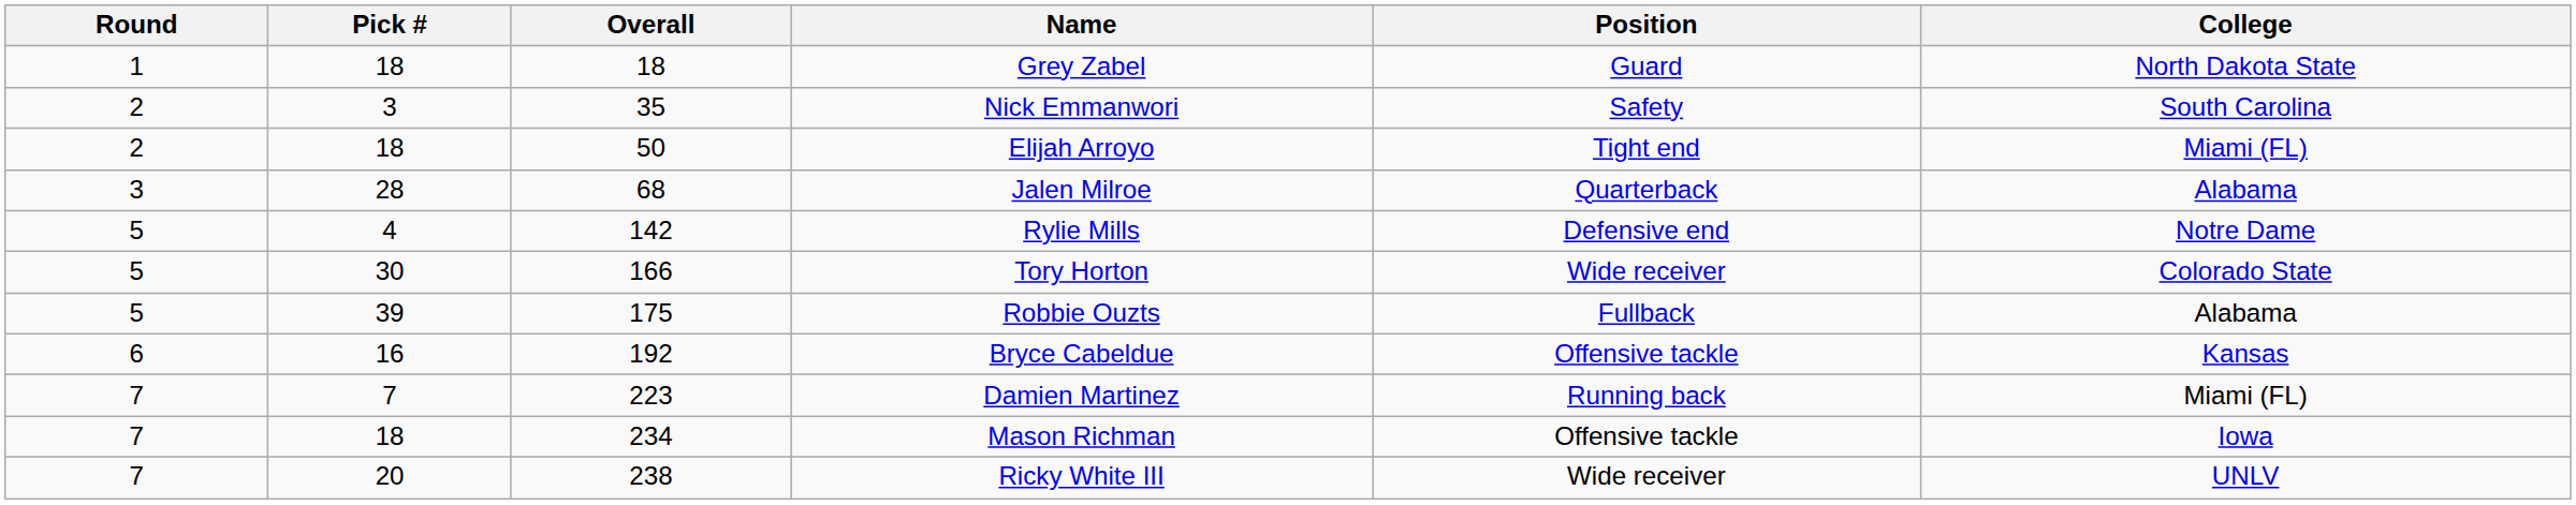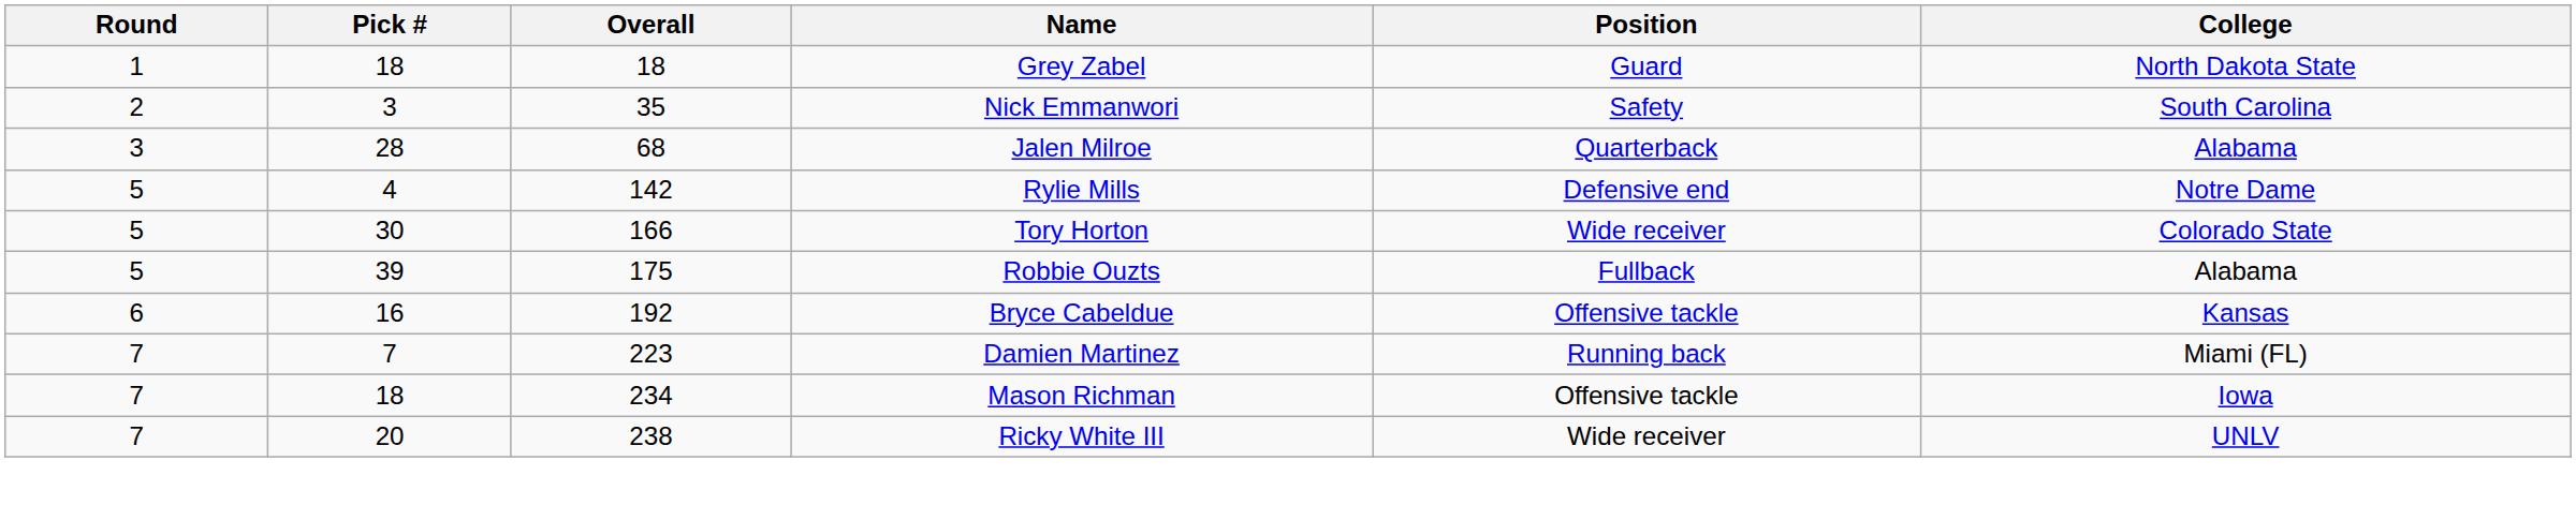 <table class="wikitable sortable sortable" style="width: 100%; text-align:center">
 <tr>
 <th>Round</th>
 <th>Pick #</th>
 <th>Overall</th>
 <th>Name</th>
 <th>Position</th>
 <th>College</th>
 </tr>
 <tr>
 <td>1</td>
 <td>18</td>
 <td>18</td>
 <td><a href='#'>Grey Zabel</a></td>
 <td><a href='#'>Guard</a></td>
 <td><a href='#'>North Dakota State</a></td>
 </tr>
 <tr>
 <td>2</td>
 <td>3</td>
 <td>35</td>
 <td><a href='#'>Nick Emmanwori</a></td>
 <td><a href='#'>Safety</a></td>
 <td><a href='#'>South Carolina</a></td>
-</tr>
-<tr>
-<td>2</td>
-<td>18</td>
-<td>50</td>
-<td><a href='#'>Elijah Arroyo</a></td>
-<td><a href='#'>Tight end</a></td>
-<td><a href='#'>Miami (FL)</a></td>
 </tr>
 <tr>
 <td>3</td>
 <td>28</td>
 <td>68</td>
 <td><a href='#'>Jalen Milroe</a></td>
 <td><a href='#'>Quarterback</a></td>
 <td><a href='#'>Alabama</a></td>
 </tr>
 <tr>
 <td>5</td>
 <td>4</td>
 <td>142</td>
 <td><a href='#'>Rylie Mills</a></td>
 <td><a href='#'>Defensive end</a></td>
 <td><a href='#'>Notre Dame</a></td>
 </tr>
 <tr>
 <td>5</td>
 <td>30</td>
 <td>166</td>
 <td><a href='#'>Tory Horton</a></td>
 <td><a href='#'>Wide receiver</a></td>
 <td><a href='#'>Colorado State</a></td>
 </tr>
 <tr>
 <td>5</td>
 <td>39</td>
 <td>175</td>
 <td><a href='#'>Robbie Ouzts</a></td>
 <td><a href='#'>Fullback</a></td>
 <td>Alabama</td>
 </tr>
 <tr>
 <td>6</td>
 <td>16</td>
 <td>192</td>
 <td><a href='#'>Bryce Cabeldue</a></td>
 <td><a href='#'>Offensive tackle</a></td>
 <td><a href='#'>Kansas</a></td>
 </tr>
 <tr>
 <td>7</td>
 <td>7</td>
 <td>223</td>
 <td><a href='#'>Damien Martinez</a></td>
 <td><a href='#'>Running back</a></td>
 <td>Miami (FL)</td>
 </tr>
 <tr>
 <td>7</td>
 <td>18</td>
 <td>234</td>
 <td><a href='#'>Mason Richman</a></td>
 <td>Offensive tackle</td>
 <td><a href='#'>Iowa</a></td>
 </tr>
 <tr>
 <td>7</td>
 <td>20</td>
 <td>238</td>
 <td><a href='#'>Ricky White III</a></td>
 <td>Wide receiver</td>
 <td><a href='#'>UNLV</a></td>
 </tr>
 </table>
